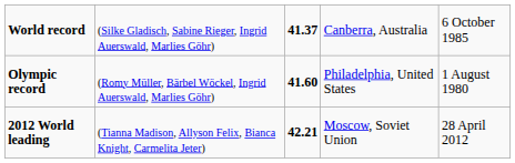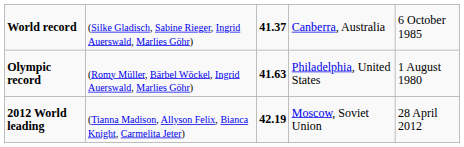 <table class="wikitable">
 <tr>
 <td><strong>World record</strong></td>
 <td><br><small>(<a href='#'>Silke Gladisch</a>, <a href='#'>Sabine Rieger</a>, <a href='#'>Ingrid Auerswald</a>, <a href='#'>Marlies Göhr</a>)</small></td>
 <td><strong>41.37</strong></td>
 <td><a href='#'>Canberra</a>, Australia</td>
 <td>6 October 1985</td>
 </tr>
 <tr>
 <td><strong>Olympic record</strong></td>
 <td><br><small>(<a href='#'>Romy Müller</a>, <a href='#'>Bärbel Wöckel</a>, <a href='#'>Ingrid Auerswald</a>, <a href='#'>Marlies Göhr</a>)</small></td>
-<td><strong>41.60</strong></td>
+<td><strong>41.63</strong></td>
 <td><a href='#'>Philadelphia</a>, United States</td>
 <td>1 August 1980</td>
 </tr>
 <tr>
 <td><strong>2012 World leading</strong></td>
 <td><br><small>(<a href='#'>Tianna Madison</a>, <a href='#'>Allyson Felix</a>, <a href='#'>Bianca Knight</a>, <a href='#'>Carmelita Jeter</a>)</small></td>
-<td><strong>42.21</strong></td>
+<td><strong>42.19</strong></td>
 <td><a href='#'>Moscow</a>, Soviet Union</td>
 <td>28 April 2012</td>
 </tr>
 </table>
